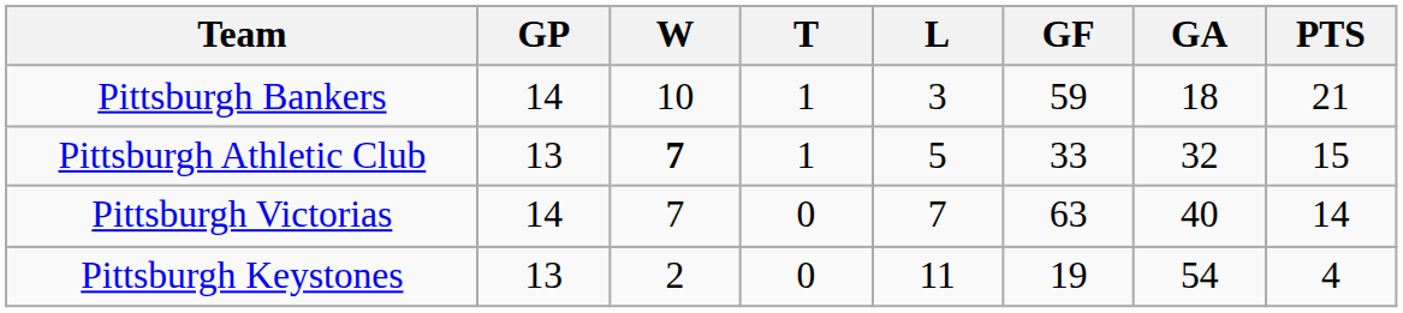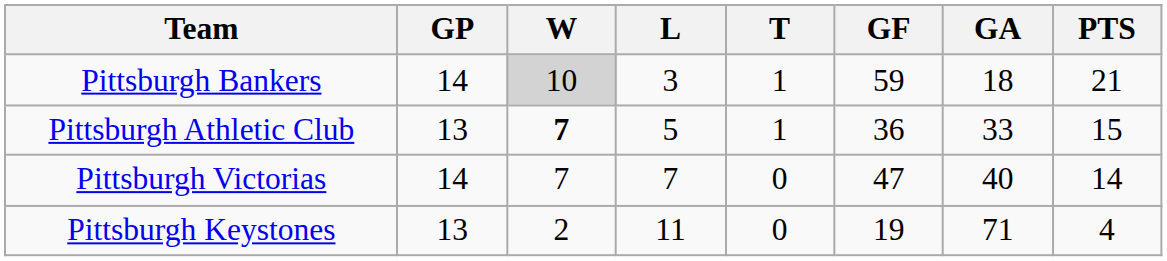 <table class="wikitable" style="text-align:center;">
 <tr>
 <th style="width:12em">Team</th>
 <th style="width:3em">GP</th>
 <th style="width:3em">W</th>
+<th style="width:3em">L</th>
 <th style="width:3em">T</th>
-<th style="width:3em">L</th>
 <th style="width:3em">GF</th>
 <th style="width:3em">GA</th>
 <th style="width:3em">PTS</th>
 </tr>
 <tr>
 <td><a href='#'>Pittsburgh Bankers</a></td>
 <td>14</td>
-<td>10</td>
+<td style="background: lightgrey;">10</td>
+<td>3</td>
 <td>1</td>
-<td>3</td>
 <td>59</td>
 <td>18</td>
 <td>21</td>
 </tr>
 <tr>
 <td><a href='#'>Pittsburgh Athletic Club</a></td>
 <td>13</td>
 <td><strong>7</strong></td>
+<td>5</td>
 <td>1</td>
-<td>5</td>
+<td>36</td>
 <td>33</td>
-<td>32</td>
 <td>15</td>
 </tr>
 <tr>
 <td><a href='#'>Pittsburgh Victorias</a></td>
 <td>14</td>
 <td>7</td>
+<td>7</td>
 <td>0</td>
-<td>7</td>
-<td>63</td>
+<td>47</td>
 <td>40</td>
 <td>14</td>
 </tr>
 <tr>
 <td><a href='#'>Pittsburgh Keystones</a></td>
 <td>13</td>
 <td>2</td>
+<td>11</td>
 <td>0</td>
-<td>11</td>
 <td>19</td>
-<td>54</td>
+<td>71</td>
 <td>4</td>
 </tr>
 </table>
